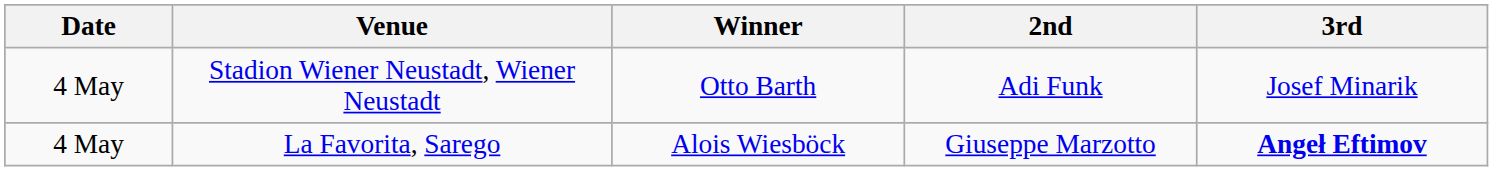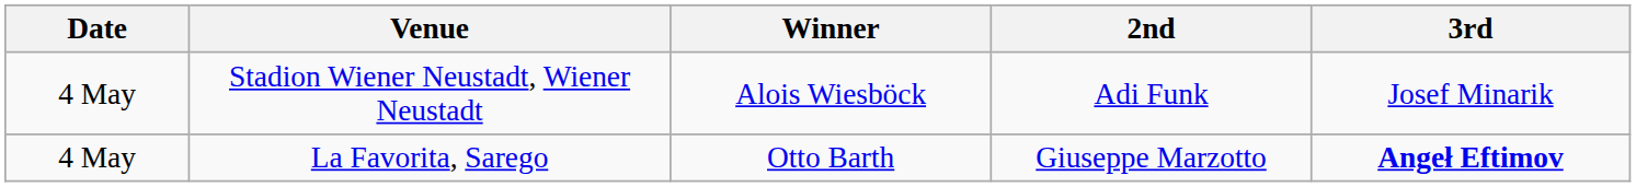 <table class="wikitable" style="text-align:center">
 <tr>
 <th width=100>Date</th>
 <th width=280>Venue</th>
 <th width=180>Winner</th>
 <th width=180>2nd</th>
 <th width=180>3rd</th>
 </tr>
 <tr>
 <td align=center>4 May</td>
 <td> <a href='#'>Stadion Wiener Neustadt</a>, <a href='#'>Wiener Neustadt</a></td>
-<td> <a href='#'>Otto Barth</a></td>
+<td> <a href='#'>Alois Wiesböck</a></td>
 <td> <a href='#'>Adi Funk</a></td>
 <td> <a href='#'>Josef Minarik</a></td>
 </tr>
 <tr>
 <td align=center>4 May</td>
 <td> <a href='#'>La Favorita</a>, <a href='#'>Sarego</a></td>
-<td> <a href='#'>Alois Wiesböck</a></td>
+<td> <a href='#'>Otto Barth</a></td>
 <td> <a href='#'>Giuseppe Marzotto</a></td>
 <td><strong> <a href='#'>Angeł Eftimov</a></strong></td>
 </tr>
 </table>
